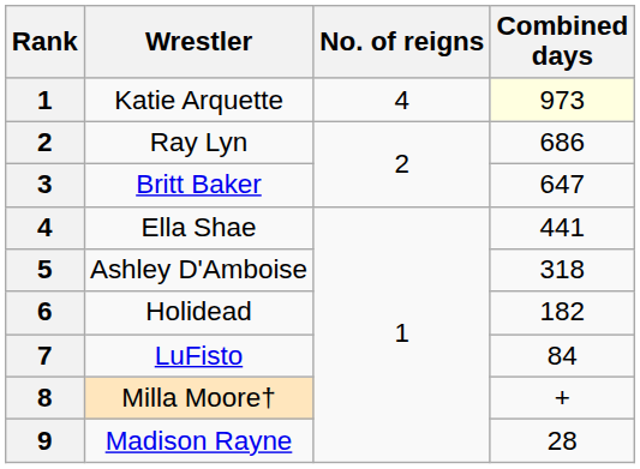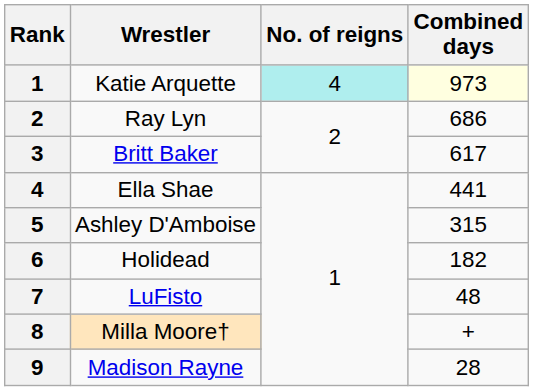 <table class="wikitable sortable" style="text-align: center">
 <tr>
 <th scope="col">Rank</th>
 <th scope="col">Wrestler</th>
 <th scope="col">No. of reigns</th>
 <th scope="col">Combined<br>days</th>
 </tr>
 <tr>
 <th>1</th>
 <td>Katie Arquette</td>
-<td>4</td>
+<td style="background: paleturquoise;">4</td>
 <td style="background: lightyellow;">973</td>
 </tr>
 <tr>
 <th>2</th>
 <td>Ray Lyn</td>
 <td rowspan=2>2</td>
 <td>686</td>
 </tr>
 <tr>
 <th>3</th>
 <td><a href='#'>Britt Baker</a></td>
-<td>647</td>
+<td>617</td>
 </tr>
 <tr>
 <th>4</th>
 <td>Ella Shae</td>
 <td rowspan=6>1</td>
 <td>441</td>
 </tr>
 <tr>
 <th>5</th>
 <td>Ashley D'Amboise</td>
-<td>318</td>
+<td>315</td>
 </tr>
 <tr>
 <th>6</th>
 <td>Holidead</td>
 <td>182</td>
 </tr>
 <tr>
 <th>7</th>
 <td><a href='#'>LuFisto</a></td>
-<td>84</td>
+<td>48</td>
 </tr>
 <tr>
 <th>8</th>
 <td style="background:#ffe6bd;">Milla Moore†</td>
 <td>+</td>
 </tr>
 <tr>
 <th>9</th>
 <td><a href='#'>Madison Rayne</a></td>
 <td>28</td>
 </tr>
 </table>
